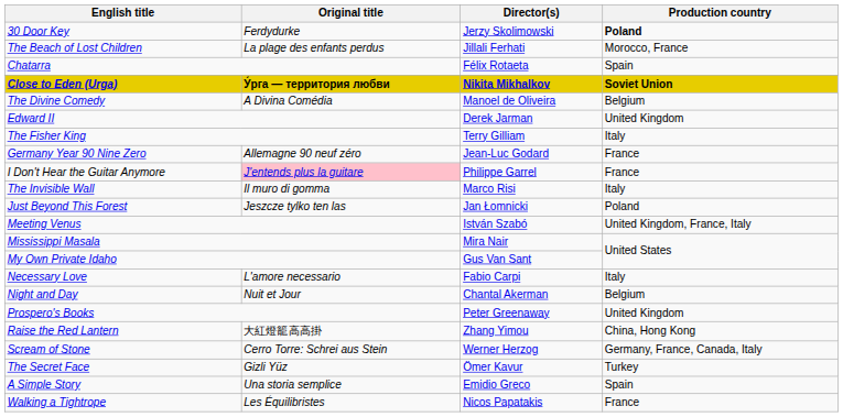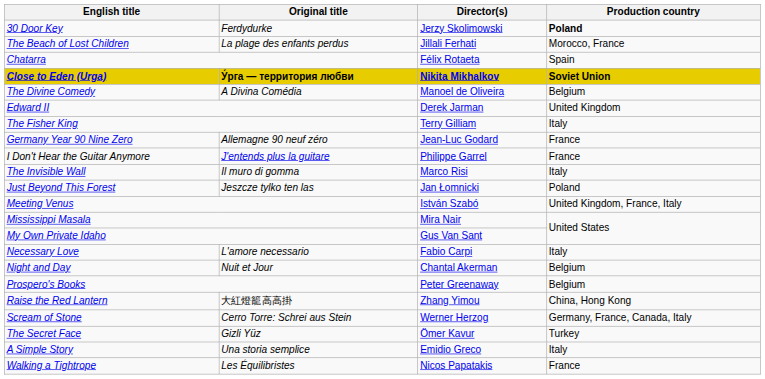 <table class="wikitable" width="95%">
 <tr>
 <th>English title</th>
 <th>Original title</th>
 <th>Director(s)</th>
 <th>Production country</th>
 </tr>
 <tr>
 <td><em><a href='#'>30 Door Key</a></em></td>
 <td><em>Ferdydurke</em></td>
 <td data-sort-value="Skolimowski"><a href='#'>Jerzy Skolimowski</a></td>
 <td><strong>Poland</strong></td>
 </tr>
 <tr>
 <td data-sort-value="Beach"><em><a href='#'>The Beach of Lost Children</a></em></td>
 <td data-sort-value="Plage"><em>La plage des enfants perdus</em></td>
 <td data-sort-value="Ferhati"><a href='#'>Jillali Ferhati</a></td>
 <td>Morocco, France</td>
 </tr>
 <tr>
 <td colspan=2><em><a href='#'>Chatarra</a></em></td>
 <td data-sort-value="Rotaeta"><a href='#'>Félix Rotaeta</a></td>
 <td>Spain</td>
 </tr>
 <tr style="background:#E7CD00;">
 <td><strong><em><a href='#'>Close to Eden (Urga)</a></em></strong></td>
 <td><strong>У́рга — территория любви</strong></td>
 <td data-sort-value="Mikhalkov"><strong><a href='#'>Nikita Mikhalkov</a></strong></td>
 <td><strong>Soviet Union</strong></td>
 </tr>
 <tr>
 <td data-sort-value="Divine"><em><a href='#'>The Divine Comedy</a> </em></td>
 <td data-sort-value="Divina"><em>A Divina Comédia</em></td>
 <td data-sort-value="Oliveira"><a href='#'>Manoel de Oliveira</a></td>
 <td>Belgium</td>
 </tr>
 <tr>
 <td colspan=2><em><a href='#'>Edward II</a></em></td>
 <td data-sort-value="Jarman"><a href='#'>Derek Jarman</a></td>
 <td>United Kingdom</td>
 </tr>
 <tr>
 <td colspan=2 data-sort-value="Fisher"><em><a href='#'>The Fisher King</a></em></td>
 <td data-sort-value="Gilliam"><a href='#'>Terry Gilliam</a></td>
 <td>Italy</td>
 </tr>
 <tr>
 <td><em><a href='#'>Germany Year 90 Nine Zero</a></em></td>
 <td><em>Allemagne 90 neuf zéro</em></td>
 <td data-sort-value="Godard"><a href='#'>Jean-Luc Godard</a></td>
 <td>France</td>
 </tr>
 <tr>
 <td data-sort-value="I Don't"><em>I Don't Hear the Guitar Anymore</em></td>
-<td style="background: pink;"><em><a href='#'>J'entends plus la guitare</a></em></td>
+<td><em><a href='#'>J'entends plus la guitare</a></em></td>
 <td data-sort-value="Garrel"><a href='#'>Philippe Garrel</a></td>
 <td>France</td>
 </tr>
 <tr>
 <td data-sort-value="Invisible"><em><a href='#'>The Invisible Wall</a></em></td>
 <td data-sort-value="Muro"><em>Il muro di gomma</em></td>
 <td data-sort-value="Risi"><a href='#'>Marco Risi</a></td>
 <td>Italy</td>
 </tr>
 <tr>
 <td><em><a href='#'>Just Beyond This Forest</a></em></td>
 <td><em>Jeszcze tylko ten las</em></td>
 <td data-sort-value="Lomnicki"><a href='#'>Jan Łomnicki</a></td>
 <td>Poland</td>
 </tr>
 <tr>
 <td colspan=2><em><a href='#'>Meeting Venus</a></em></td>
 <td data-sort-value="Szabó"><a href='#'>István Szabó</a></td>
 <td>United Kingdom, France, Italy</td>
 </tr>
 <tr>
 <td colspan=2><em><a href='#'>Mississippi Masala</a></em></td>
 <td data-sort-value="Nair"><a href='#'>Mira Nair</a></td>
 <td rowspan="2">United States</td>
 </tr>
 <tr>
 <td colspan=2><em><a href='#'>My Own Private Idaho</a></em></td>
 <td data-sort-value="Van Sant"><a href='#'>Gus Van Sant</a></td>
 </tr>
 <tr>
 <td><em><a href='#'>Necessary Love</a></em></td>
 <td data-sort-value="Amore"><em>L'amore necessario</em></td>
 <td data-sort-value="Carpi"><a href='#'>Fabio Carpi</a></td>
 <td>Italy</td>
 </tr>
 <tr>
 <td><em><a href='#'>Night and Day</a></em></td>
 <td><em>Nuit et Jour</em></td>
 <td data-sort-value="Akerman"><a href='#'>Chantal Akerman</a></td>
 <td>Belgium</td>
 </tr>
 <tr>
 <td colspan=2><em><a href='#'>Prospero's Books</a></em></td>
 <td data-sort-value="Greenaway"><a href='#'>Peter Greenaway</a></td>
-<td>United Kingdom</td>
+<td>Belgium</td>
 </tr>
 <tr>
 <td><em><a href='#'>Raise the Red Lantern</a></em></td>
 <td>大紅燈籠高高掛</td>
 <td data-sort-value="Yimou"><a href='#'>Zhang Yimou</a></td>
 <td>China, Hong Kong</td>
 </tr>
 <tr>
 <td><em><a href='#'>Scream of Stone</a></em></td>
 <td><em>Cerro Torre: Schrei aus Stein</em></td>
 <td data-sort-value="Herzog"><a href='#'>Werner Herzog</a></td>
 <td>Germany, France, Canada, Italy</td>
 </tr>
 <tr>
 <td data-sort-value="Secret"><em><a href='#'>The Secret Face</a></em></td>
 <td><em>Gizli Yüz</em></td>
 <td data-sort-value="Kavur"><a href='#'>Ömer Kavur</a></td>
 <td>Turkey</td>
 </tr>
 <tr>
 <td data-sort-value="Simple"><em><a href='#'>A Simple Story</a></em></td>
 <td data-sort-value="Storia"><em>Una storia semplice</em></td>
 <td data-sort-value="Greco"><a href='#'>Emidio Greco</a></td>
-<td>Spain</td>
+<td>Italy</td>
 </tr>
 <tr>
 <td><em><a href='#'>Walking a Tightrope</a></em></td>
 <td data-sort-value="Equilibristes"><em>Les Équilibristes</em></td>
 <td data-sort-value="Papatakis"><a href='#'>Nicos Papatakis</a></td>
 <td>France</td>
 </tr>
 </table>
